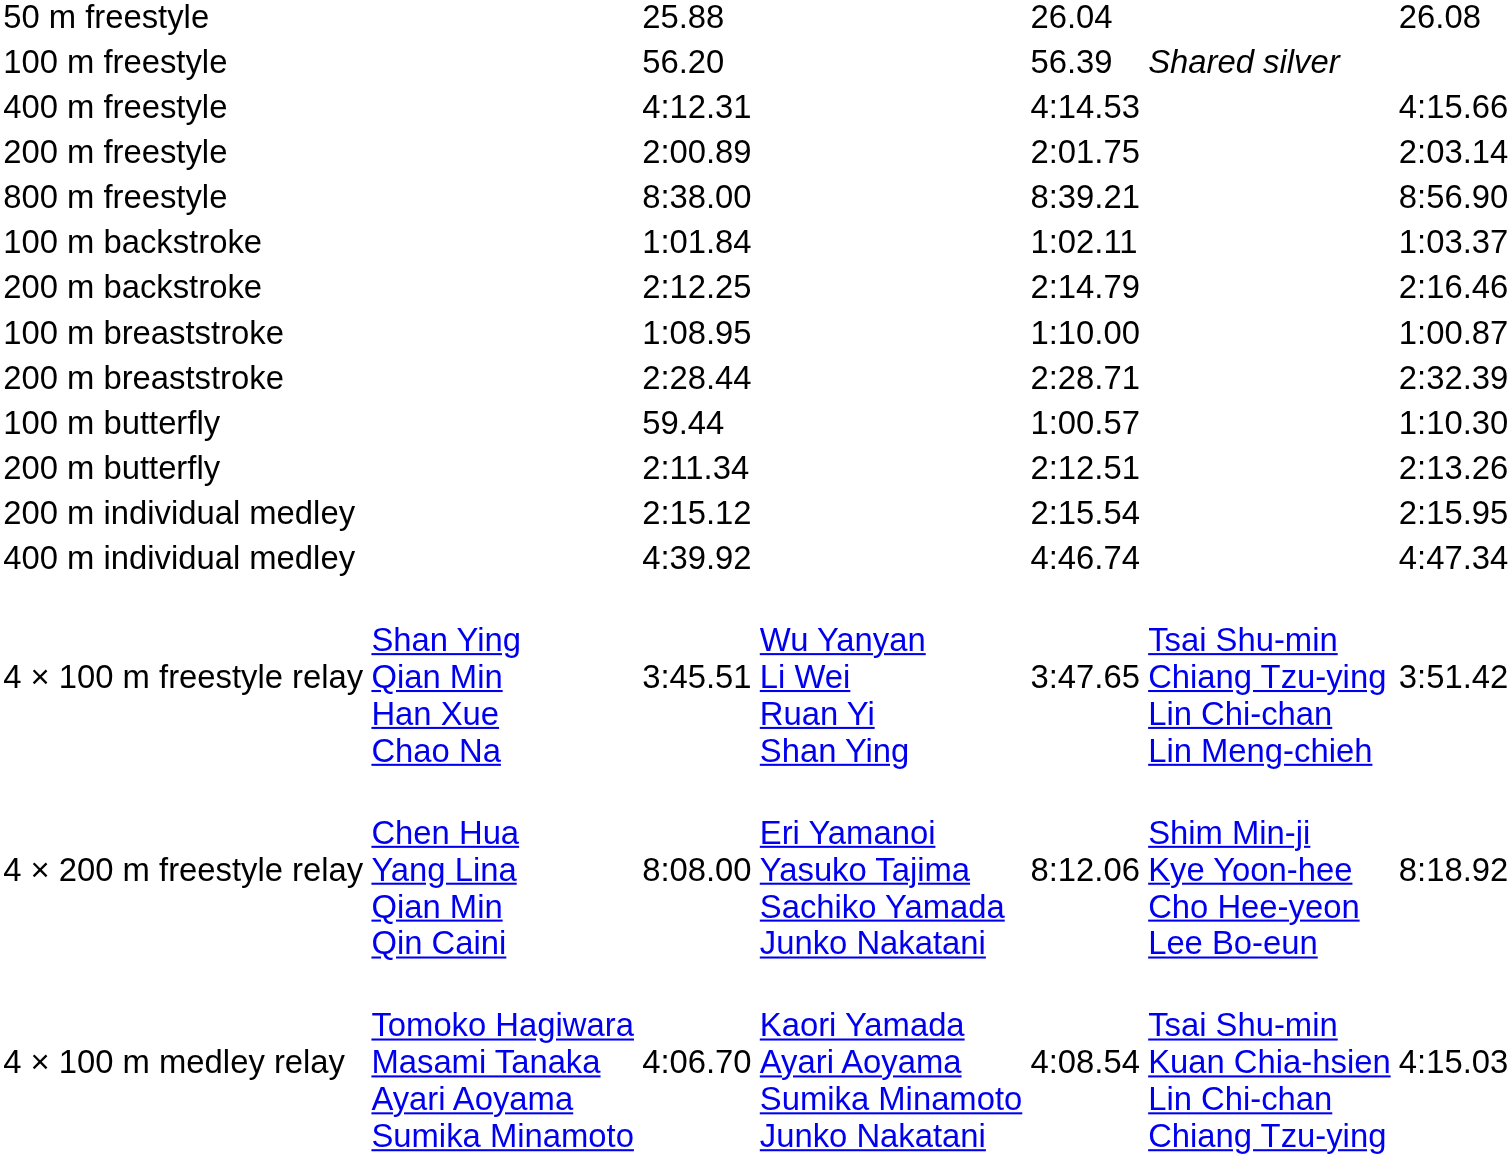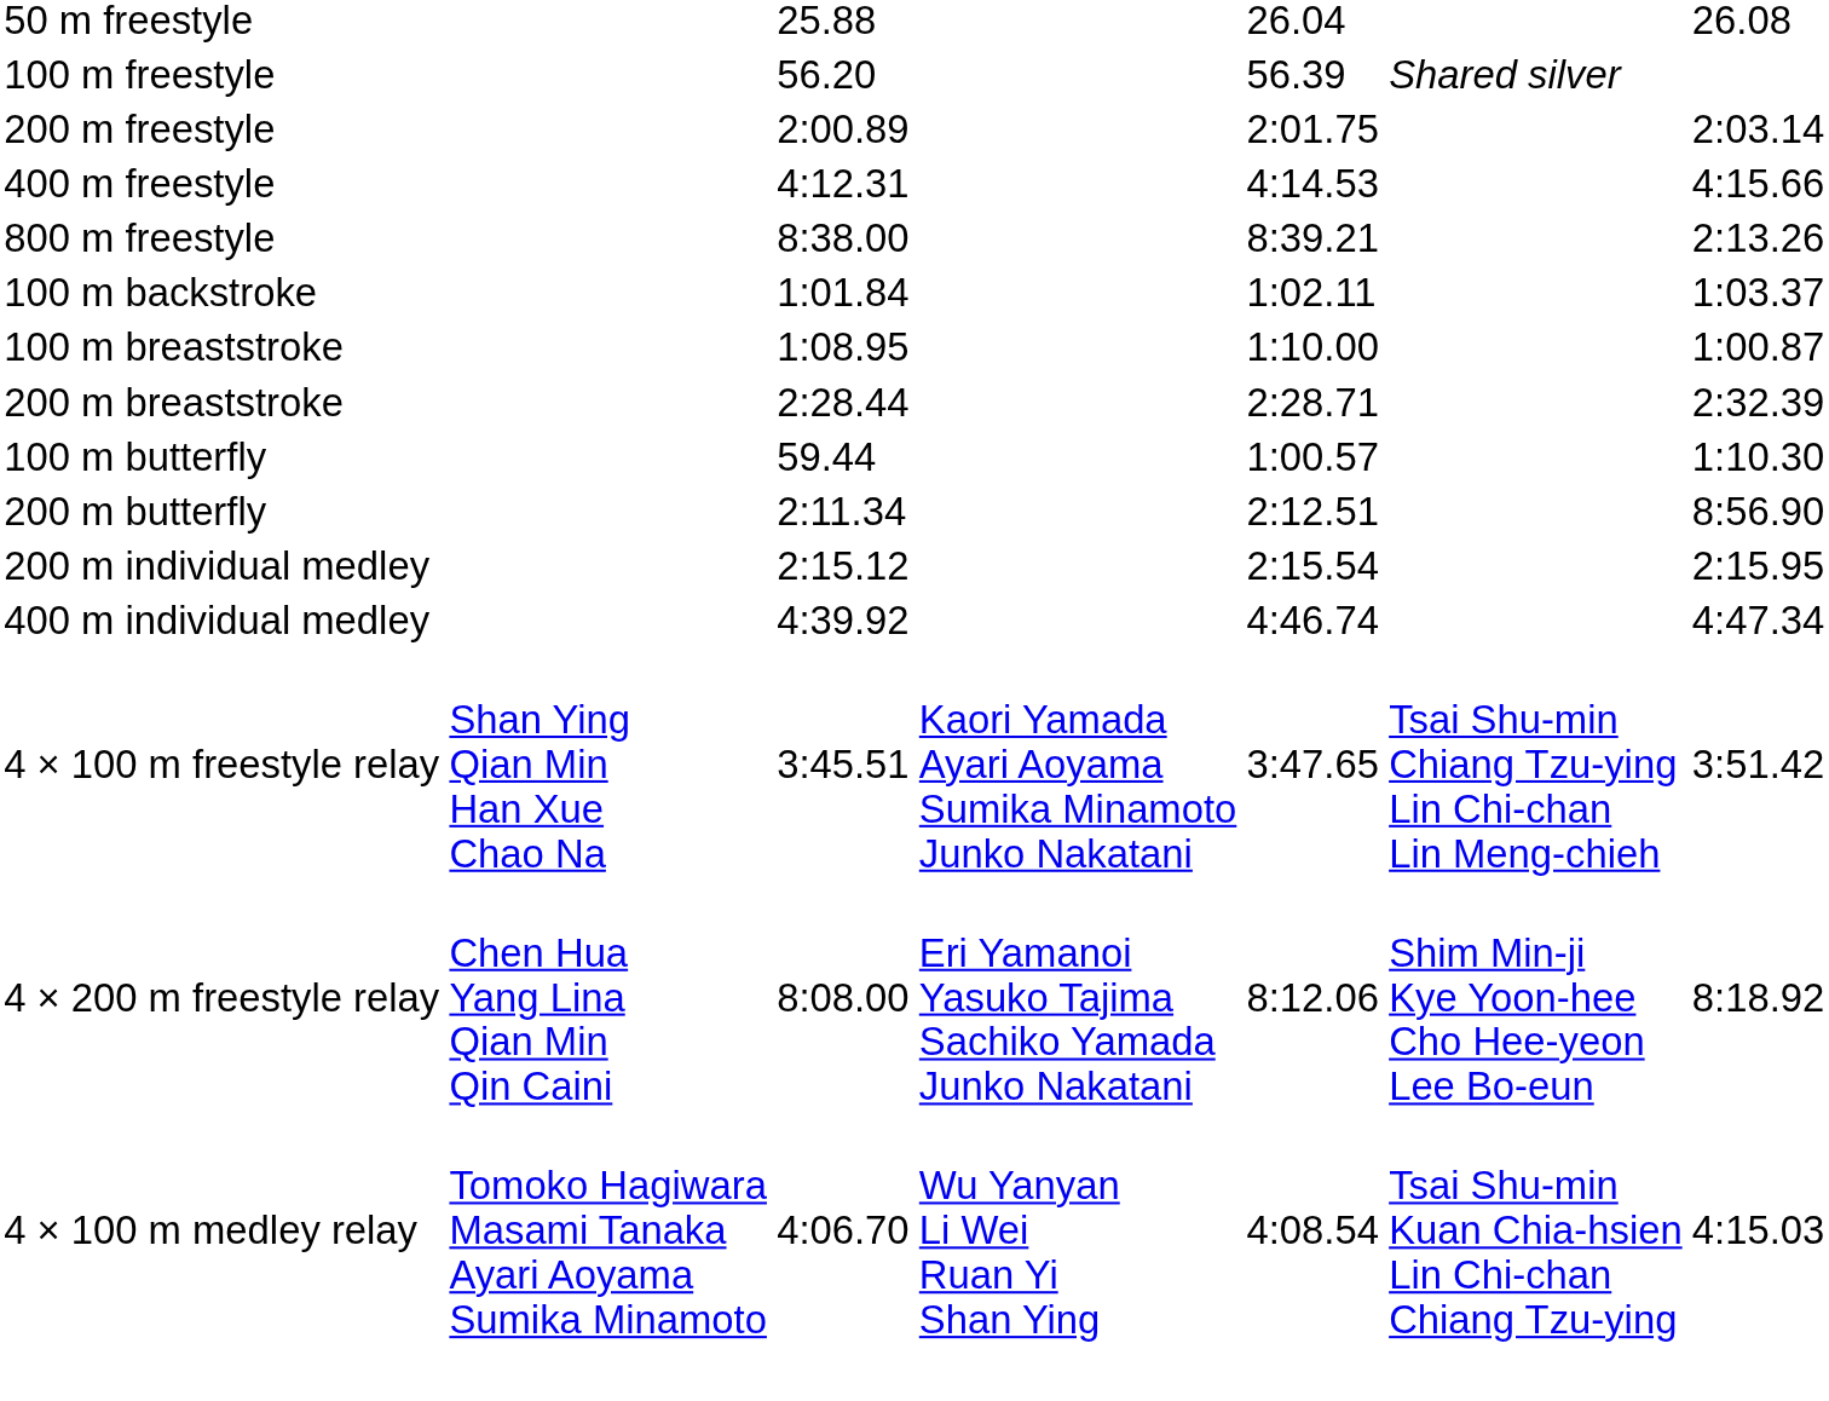 <table>
 <tr>
 <td>50 m freestyle<br></td>
 <td></td>
 <td>25.88</td>
 <td></td>
 <td>26.04</td>
 <td></td>
 <td>26.08</td>
 </tr>
 <tr>
 <td rowspan=2>100 m freestyle<br></td>
 <td rowspan=2></td>
 <td rowspan=2>56.20</td>
 <td></td>
 <td rowspan=2>56.39</td>
 <td rowspan=2><em>Shared silver</em></td>
 <td rowspan=2></td>
 </tr>
 <tr>
 <td></td>
 </tr>
 <tr>
+<td>200 m freestyle<br></td>
+<td></td>
+<td>2:00.89</td>
+<td></td>
+<td>2:01.75</td>
+<td></td>
+<td>2:03.14</td>
+</tr>
+<tr>
 <td>400 m freestyle<br></td>
 <td></td>
 <td>4:12.31<br></td>
 <td></td>
 <td>4:14.53</td>
 <td></td>
 <td>4:15.66</td>
 </tr>
 <tr>
-<td>200 m freestyle<br></td>
-<td></td>
-<td>2:00.89</td>
-<td></td>
-<td>2:01.75</td>
-<td></td>
-<td>2:03.14</td>
-</tr>
-<tr>
 <td>800 m freestyle<br></td>
 <td></td>
 <td>8:38.00</td>
 <td></td>
 <td>8:39.21</td>
 <td></td>
-<td>8:56.90</td>
+<td>2:13.26</td>
 </tr>
 <tr>
 <td>100 m backstroke<br></td>
 <td></td>
 <td>1:01.84</td>
 <td></td>
 <td>1:02.11</td>
 <td></td>
 <td>1:03.37</td>
-</tr>
-<tr>
-<td>200 m backstroke<br></td>
-<td></td>
-<td>2:12.25</td>
-<td></td>
-<td>2:14.79</td>
-<td></td>
-<td>2:16.46</td>
 </tr>
 <tr>
 <td>100 m breaststroke<br></td>
 <td></td>
 <td>1:08.95<br></td>
 <td></td>
 <td>1:10.00</td>
 <td></td>
 <td>1:00.87</td>
 </tr>
 <tr>
 <td>200 m breaststroke<br></td>
 <td></td>
 <td>2:28.44</td>
 <td></td>
 <td>2:28.71</td>
 <td></td>
 <td>2:32.39</td>
 </tr>
 <tr>
 <td>100 m butterfly<br></td>
 <td></td>
 <td>59.44</td>
 <td></td>
 <td>1:00.57</td>
 <td></td>
 <td>1:10.30</td>
 </tr>
 <tr>
 <td>200 m butterfly<br></td>
 <td></td>
 <td>2:11.34</td>
 <td></td>
 <td>2:12.51</td>
 <td></td>
-<td>2:13.26</td>
+<td>8:56.90</td>
 </tr>
 <tr>
 <td>200 m individual medley<br></td>
 <td></td>
 <td>2:15.12</td>
 <td></td>
 <td>2:15.54</td>
 <td></td>
 <td>2:15.95</td>
 </tr>
 <tr>
 <td>400 m individual medley<br></td>
 <td></td>
 <td>4:39.92</td>
 <td></td>
 <td>4:46.74</td>
 <td></td>
 <td>4:47.34</td>
 </tr>
 <tr>
 <td>4 × 100 m freestyle relay<br></td>
 <td><br><a href='#'>Shan Ying</a><br><a href='#'>Qian Min</a><br><a href='#'>Han Xue</a><br><a href='#'>Chao Na</a></td>
 <td>3:45.51<br></td>
-<td><br><a href='#'>Wu Yanyan</a><br><a href='#'>Li Wei</a><br><a href='#'>Ruan Yi</a><br><a href='#'>Shan Ying</a></td>
+<td><br><a href='#'>Kaori Yamada</a><br><a href='#'>Ayari Aoyama</a><br><a href='#'>Sumika Minamoto</a><br><a href='#'>Junko Nakatani</a></td>
 <td>3:47.65</td>
 <td><br><a href='#'>Tsai Shu-min</a><br><a href='#'>Chiang Tzu-ying</a><br><a href='#'>Lin Chi-chan</a><br><a href='#'>Lin Meng-chieh</a></td>
 <td>3:51.42</td>
 </tr>
 <tr>
 <td>4 × 200 m freestyle relay<br></td>
 <td><br><a href='#'>Chen Hua</a><br><a href='#'>Yang Lina</a><br><a href='#'>Qian Min</a><br><a href='#'>Qin Caini</a></td>
 <td>8:08.00<br></td>
 <td><br><a href='#'>Eri Yamanoi</a><br><a href='#'>Yasuko Tajima</a><br><a href='#'>Sachiko Yamada</a><br><a href='#'>Junko Nakatani</a></td>
 <td>8:12.06</td>
 <td><br><a href='#'>Shim Min-ji</a><br><a href='#'>Kye Yoon-hee</a><br><a href='#'>Cho Hee-yeon</a><br><a href='#'>Lee Bo-eun</a></td>
 <td>8:18.92</td>
 </tr>
 <tr>
 <td>4 × 100 m medley relay<br></td>
 <td><br><a href='#'>Tomoko Hagiwara</a><br><a href='#'>Masami Tanaka</a><br><a href='#'>Ayari Aoyama</a><br><a href='#'>Sumika Minamoto</a></td>
 <td>4:06.70<br></td>
-<td><br><a href='#'>Kaori Yamada</a><br><a href='#'>Ayari Aoyama</a><br><a href='#'>Sumika Minamoto</a><br><a href='#'>Junko Nakatani</a></td>
+<td><br><a href='#'>Wu Yanyan</a><br><a href='#'>Li Wei</a><br><a href='#'>Ruan Yi</a><br><a href='#'>Shan Ying</a></td>
 <td>4:08.54</td>
 <td><br><a href='#'>Tsai Shu-min</a><br><a href='#'>Kuan Chia-hsien</a><br><a href='#'>Lin Chi-chan</a><br><a href='#'>Chiang Tzu-ying</a></td>
 <td>4:15.03</td>
 </tr>
 </table>
